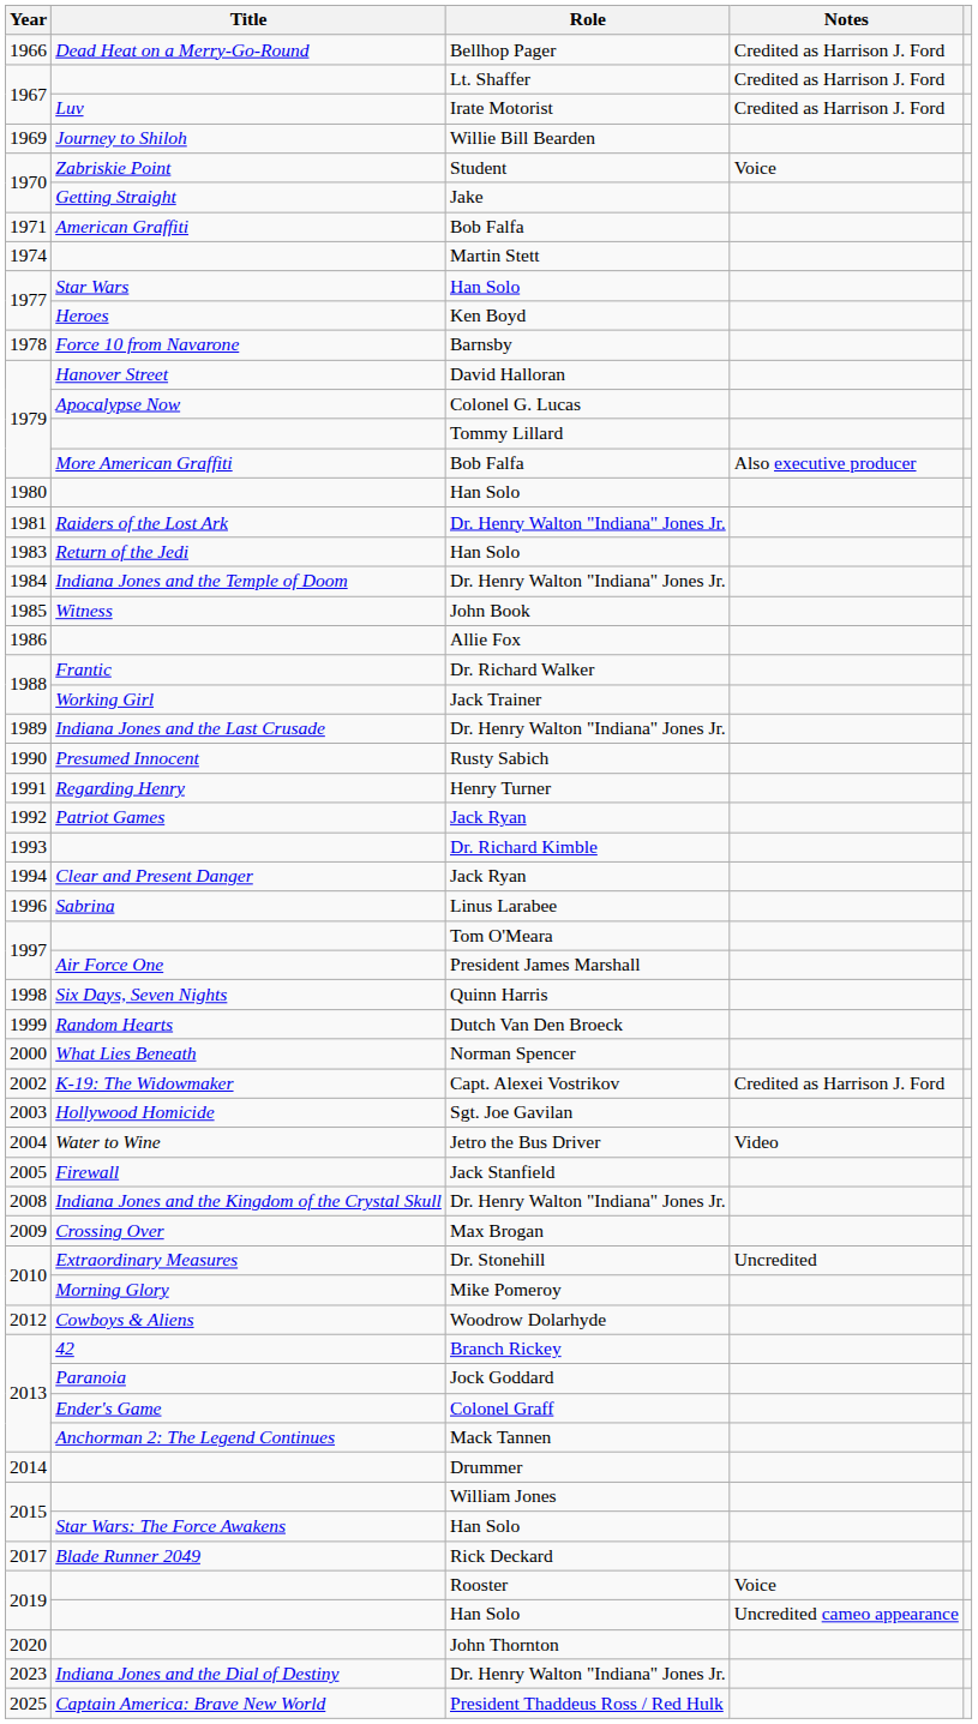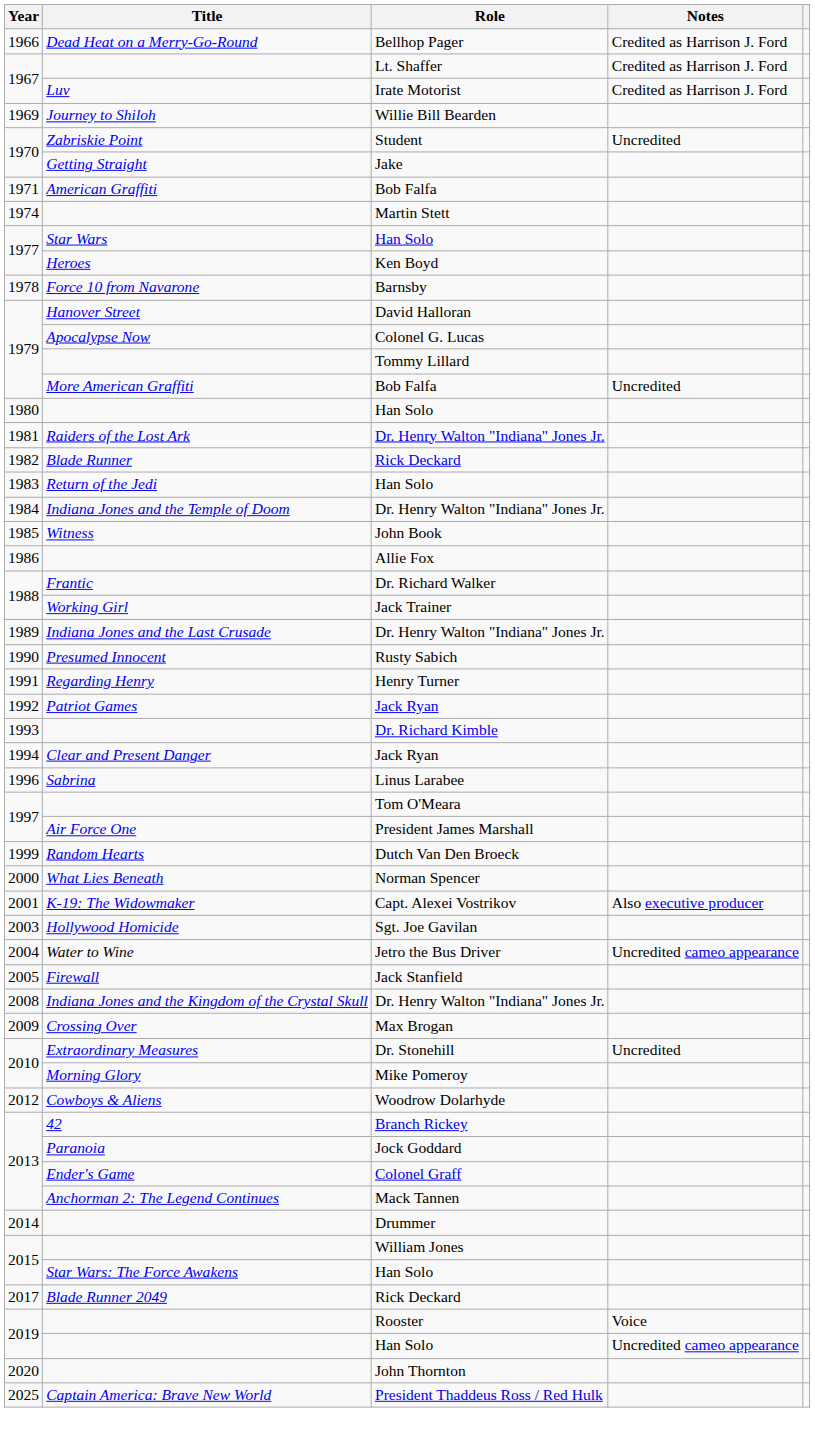 <table class="wikitable sortable plainrowheaders">
 <tr>
 <th scope="col">Year</th>
 <th scope="col">Title</th>
 <th scope="col">Role</th>
 <th scope="col" class="unsortable">Notes</th>
 <th scope="col" class="unsortable"></th>
 </tr>
 <tr>
 <td>1966</td>
 <td><em><a href='#'>Dead Heat on a Merry-Go-Round</a></em></td>
 <td>Bellhop Pager</td>
 <td>Credited as Harrison J. Ford</td>
 <td style="text-align:center;"></td>
 </tr>
 <tr>
 <td rowspan="2">1967</td>
 <td><em></em></td>
 <td>Lt. Shaffer</td>
 <td>Credited as Harrison J. Ford</td>
 <td style="text-align:center;"></td>
 </tr>
 <tr>
 <td><em><a href='#'>Luv</a></em></td>
 <td>Irate Motorist</td>
 <td>Credited as Harrison J. Ford</td>
 <td style="text-align:center;"></td>
 </tr>
 <tr>
 <td>1969</td>
 <td><em><a href='#'>Journey to Shiloh</a></em></td>
 <td>Willie Bill Bearden</td>
 <td></td>
 <td style="text-align:center;"></td>
 </tr>
 <tr>
 <td rowspan="2">1970</td>
 <td><em><a href='#'>Zabriskie Point</a></em></td>
 <td>Student</td>
-<td>Voice</td>
+<td>Uncredited</td>
 <td style="text-align:center;"></td>
 </tr>
 <tr>
 <td><em><a href='#'>Getting Straight</a></em></td>
 <td>Jake</td>
 <td></td>
 <td style="text-align:center;"></td>
 </tr>
 <tr>
 <td>1971</td>
 <td><em><a href='#'>American Graffiti</a></em></td>
 <td>Bob Falfa</td>
 <td></td>
 <td style="text-align:center;"></td>
 </tr>
 <tr>
 <td>1974</td>
 <td><em></em></td>
 <td>Martin Stett</td>
 <td></td>
 <td style="text-align:center;"></td>
 </tr>
 <tr>
 <td rowspan="2">1977</td>
 <td><em><a href='#'>Star Wars</a></em></td>
 <td><a href='#'>Han Solo</a></td>
 <td></td>
 <td style="text-align:center;"></td>
 </tr>
 <tr>
 <td><em><a href='#'>Heroes</a></em></td>
 <td>Ken Boyd</td>
 <td></td>
 <td style="text-align:center;"></td>
 </tr>
 <tr>
 <td>1978</td>
 <td><em><a href='#'>Force 10 from Navarone</a></em></td>
 <td>Barnsby</td>
 <td></td>
 <td style="text-align:center;"></td>
 </tr>
 <tr>
 <td rowspan="4">1979</td>
 <td><em><a href='#'>Hanover Street</a></em></td>
 <td>David Halloran</td>
 <td></td>
 <td style="text-align:center;"></td>
 </tr>
 <tr>
 <td><em><a href='#'>Apocalypse Now</a></em></td>
 <td>Colonel G. Lucas</td>
 <td></td>
 <td style="text-align:center;"></td>
 </tr>
 <tr>
 <td><em></em></td>
 <td>Tommy Lillard</td>
 <td></td>
 <td style="text-align:center;"></td>
 </tr>
 <tr>
 <td><em><a href='#'>More American Graffiti</a></em></td>
 <td>Bob Falfa</td>
-<td>Also <a href='#'>executive producer</a></td>
+<td>Uncredited</td>
 <td style="text-align:center;"></td>
 </tr>
 <tr>
 <td>1980</td>
 <td></td>
 <td>Han Solo</td>
 <td></td>
 <td style="text-align:center;"></td>
 </tr>
 <tr>
 <td>1981</td>
 <td><em><a href='#'>Raiders of the Lost Ark</a></em></td>
 <td><a href='#'>Dr. Henry Walton "Indiana" Jones Jr.</a></td>
+<td></td>
+<td style="text-align:center;"></td>
+</tr>
+<tr>
+<td>1982</td>
+<td><em><a href='#'>Blade Runner</a></em></td>
+<td><a href='#'>Rick Deckard</a></td>
 <td></td>
 <td style="text-align:center;"></td>
 </tr>
 <tr>
 <td>1983</td>
 <td><em><a href='#'>Return of the Jedi</a></em></td>
 <td>Han Solo</td>
 <td></td>
 <td style="text-align:center;"></td>
 </tr>
 <tr>
 <td>1984</td>
 <td><em><a href='#'>Indiana Jones and the Temple of Doom</a></em></td>
 <td>Dr. Henry Walton "Indiana" Jones Jr.</td>
 <td></td>
 <td></td>
 </tr>
 <tr>
 <td>1985</td>
 <td><em><a href='#'>Witness</a></em></td>
 <td>John Book</td>
 <td></td>
 <td style="text-align:center;"></td>
 </tr>
 <tr>
 <td>1986</td>
 <td><em></em></td>
 <td>Allie Fox</td>
 <td></td>
 <td style="text-align:center;"></td>
 </tr>
 <tr>
 <td rowspan="2">1988</td>
 <td><em><a href='#'>Frantic</a></em></td>
 <td>Dr. Richard Walker</td>
 <td></td>
 <td style="text-align:center;"></td>
 </tr>
 <tr>
 <td><em><a href='#'>Working Girl</a></em></td>
 <td>Jack Trainer</td>
 <td></td>
 <td style="text-align:center;"></td>
 </tr>
 <tr>
 <td>1989</td>
 <td><em><a href='#'>Indiana Jones and the Last Crusade</a></em></td>
 <td>Dr. Henry Walton "Indiana" Jones Jr.</td>
 <td></td>
 <td style="text-align:center;"></td>
 </tr>
 <tr>
 <td>1990</td>
 <td><em><a href='#'>Presumed Innocent</a></em></td>
 <td>Rusty Sabich</td>
 <td></td>
 <td style="text-align:center;"></td>
 </tr>
 <tr>
 <td>1991</td>
 <td><em><a href='#'>Regarding Henry</a></em></td>
 <td>Henry Turner</td>
 <td></td>
 <td></td>
 </tr>
 <tr>
 <td>1992</td>
 <td><em><a href='#'>Patriot Games</a></em></td>
 <td><a href='#'>Jack Ryan</a></td>
 <td></td>
 <td style="text-align:center;"></td>
 </tr>
 <tr>
 <td>1993</td>
 <td><em></em></td>
 <td><a href='#'>Dr. Richard Kimble</a></td>
 <td></td>
 <td style="text-align:center;"></td>
 </tr>
 <tr>
 <td>1994</td>
 <td><em><a href='#'>Clear and Present Danger</a></em></td>
 <td>Jack Ryan</td>
 <td></td>
 <td style="text-align:center;"></td>
 </tr>
 <tr>
 <td>1996</td>
 <td><em><a href='#'>Sabrina</a></em></td>
 <td>Linus Larabee</td>
 <td></td>
 <td style="text-align:center;"></td>
 </tr>
 <tr>
 <td rowspan="2">1997</td>
 <td><em></em></td>
 <td>Tom O'Meara</td>
 <td></td>
 <td style="text-align:center;"></td>
 </tr>
 <tr>
 <td><em><a href='#'>Air Force One</a></em></td>
 <td>President James Marshall</td>
 <td></td>
 <td style="text-align:center;"></td>
 </tr>
 <tr>
-<td>1998</td>
-<td><em><a href='#'>Six Days, Seven Nights</a></em></td>
-<td>Quinn Harris</td>
-<td></td>
-<td></td>
-</tr>
-<tr>
 <td>1999</td>
 <td><em><a href='#'>Random Hearts</a></em></td>
 <td>Dutch Van Den Broeck</td>
 <td></td>
 <td></td>
 </tr>
 <tr>
 <td>2000</td>
 <td><em><a href='#'>What Lies Beneath</a></em></td>
 <td>Norman Spencer</td>
 <td></td>
 <td></td>
 </tr>
 <tr>
-<td>2002</td>
+<td>2001</td>
 <td><em><a href='#'>K-19: The Widowmaker</a></em></td>
 <td>Capt. Alexei Vostrikov</td>
-<td>Credited as Harrison J. Ford</td>
+<td>Also <a href='#'>executive producer</a></td>
 <td></td>
 </tr>
 <tr>
 <td>2003</td>
 <td><em><a href='#'>Hollywood Homicide</a></em></td>
 <td>Sgt. Joe Gavilan</td>
 <td></td>
 <td></td>
 </tr>
 <tr>
 <td>2004</td>
 <td><em>Water to Wine</em></td>
 <td>Jetro the Bus Driver</td>
-<td>Video</td>
+<td>Uncredited <a href='#'>cameo appearance</a></td>
 <td></td>
 </tr>
 <tr>
 <td>2005</td>
 <td><em><a href='#'>Firewall</a></em></td>
 <td>Jack Stanfield</td>
 <td></td>
 <td></td>
 </tr>
 <tr>
 <td>2008</td>
 <td><em><a href='#'>Indiana Jones and the Kingdom of the Crystal Skull</a></em></td>
 <td>Dr. Henry Walton "Indiana" Jones Jr.</td>
 <td></td>
 <td></td>
 </tr>
 <tr>
 <td>2009</td>
 <td><em><a href='#'>Crossing Over</a></em></td>
 <td>Max Brogan</td>
 <td></td>
 <td></td>
 </tr>
 <tr>
 <td rowspan="2">2010</td>
 <td><em><a href='#'>Extraordinary Measures</a></em></td>
 <td>Dr. Stonehill</td>
 <td>Uncredited</td>
 <td></td>
 </tr>
 <tr>
 <td><em><a href='#'>Morning Glory</a></em></td>
 <td>Mike Pomeroy</td>
 <td></td>
 <td></td>
 </tr>
 <tr>
 <td>2012</td>
 <td><em><a href='#'>Cowboys & Aliens</a></em></td>
 <td>Woodrow Dolarhyde</td>
 <td></td>
 <td></td>
 </tr>
 <tr>
 <td rowspan="4">2013</td>
 <td><em><a href='#'>42</a></em></td>
 <td><a href='#'>Branch Rickey</a></td>
 <td></td>
 <td style="text-align:center;"></td>
 </tr>
 <tr>
 <td><em><a href='#'>Paranoia</a></em></td>
 <td>Jock Goddard</td>
 <td></td>
 <td></td>
 </tr>
 <tr>
 <td><em><a href='#'>Ender's Game</a></em></td>
 <td><a href='#'>Colonel Graff</a></td>
 <td></td>
 <td></td>
 </tr>
 <tr>
 <td><em><a href='#'>Anchorman 2: The Legend Continues</a></em></td>
 <td>Mack Tannen</td>
 <td></td>
 <td></td>
 </tr>
 <tr>
 <td>2014</td>
 <td></td>
 <td>Drummer</td>
 <td></td>
 <td style="text-align:center;"></td>
 </tr>
 <tr>
 <td rowspan="2">2015</td>
 <td></td>
 <td>William Jones</td>
 <td></td>
 <td style="text-align:center;"></td>
 </tr>
 <tr>
 <td><em><a href='#'>Star Wars: The Force Awakens</a></em></td>
 <td>Han Solo</td>
 <td></td>
 <td style="text-align:center;"></td>
 </tr>
 <tr>
 <td>2017</td>
 <td><em><a href='#'>Blade Runner 2049</a></em></td>
 <td>Rick Deckard</td>
 <td></td>
 <td style="text-align:center;"></td>
 </tr>
 <tr>
 <td rowspan="2">2019</td>
 <td></td>
 <td>Rooster</td>
 <td>Voice</td>
 <td style="text-align:center;"></td>
 </tr>
 <tr>
 <td></td>
 <td>Han Solo</td>
 <td>Uncredited <a href='#'>cameo appearance</a></td>
 <td style="text-align:center;"></td>
 </tr>
 <tr>
 <td>2020</td>
 <td></td>
 <td>John Thornton</td>
 <td></td>
 <td style="text-align:center;"></td>
 </tr>
 <tr>
-<td>2023</td>
-<td><em><a href='#'>Indiana Jones and the Dial of Destiny</a></em></td>
-<td>Dr. Henry Walton "Indiana" Jones Jr.</td>
-<td></td>
-<td style="text-align:center;"></td>
-</tr>
-<tr>
 <td>2025</td>
 <td><em><a href='#'>Captain America: Brave New World</a></em></td>
 <td><a href='#'>President Thaddeus Ross / Red Hulk</a></td>
 <td></td>
 <td style="text-align:center;"></td>
 </tr>
 </table>
